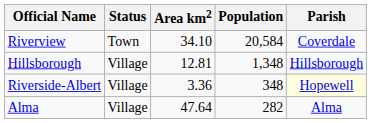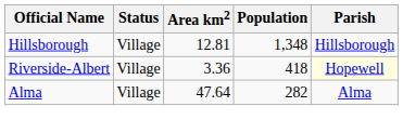 <table class="wikitable">
 <tr>
 <th>Official Name</th>
 <th>Status</th>
 <th>Area km<sup>2</sup></th>
 <th>Population</th>
 <th>Parish</th>
-</tr>
-<tr>
-<td><a href='#'>Riverview</a></td>
-<td>Town</td>
-<td align="right">34.10</td>
-<td align="right">20,584</td>
-<td align="center"><a href='#'>Coverdale</a></td>
 </tr>
 <tr>
 <td><a href='#'>Hillsborough</a></td>
 <td>Village</td>
 <td align="right">12.81</td>
 <td align="right">1,348</td>
 <td align="center"><a href='#'>Hillsborough</a></td>
 </tr>
 <tr>
 <td><a href='#'>Riverside-Albert</a></td>
 <td>Village</td>
 <td align="right">3.36</td>
-<td align="right">348</td>
+<td align="right">418</td>
 <td align="center" style="background: lightyellow;"><a href='#'>Hopewell</a></td>
 </tr>
 <tr>
 <td><a href='#'>Alma</a></td>
 <td>Village</td>
 <td align="right">47.64</td>
 <td align="right">282</td>
 <td align="center"><a href='#'>Alma</a></td>
 </tr>
 </table>
